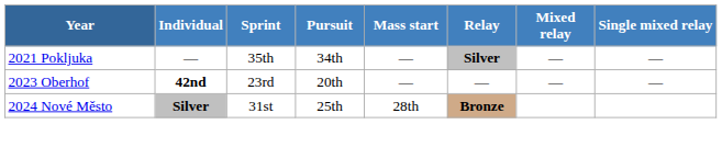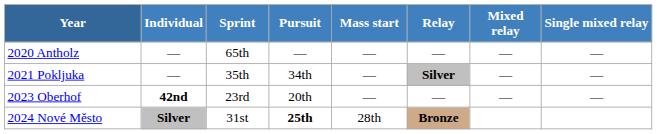 <table class="wikitable" style="font-size:95%; text-align:center; border:grey solid 1px; border-collapse:collapse; background:#ffffff;">
 <tr>
 <th style="background-color:#369; color:white;    width:150px;">Year</th>
 <th style="background-color:#4180be; color:white; width:65px;">Individual</th>
 <th style="background-color:#4180be; color:white; width:65px;">Sprint</th>
 <th style="background-color:#4180be; color:white; width:65px;">Pursuit</th>
 <th style="background-color:#4180be; color:white; width:80px;">Mass start</th>
 <th style="background-color:#4180be; color:white; width:65px;">Relay</th>
 <th style="background-color:#4180be; color:white; width:75px;">Mixed relay</th>
 <th style="background-color:#4180be; color:white; width:120px;">Single mixed relay</th>
+</tr>
+<tr>
+<td align=left> <a href='#'>2020 Antholz</a></td>
+<td>—</td>
+<td>65th</td>
+<td>—</td>
+<td>—</td>
+<td>—</td>
+<td>—</td>
+<td>—</td>
 </tr>
 <tr>
 <td align=left> <a href='#'>2021 Pokljuka</a></td>
 <td>—</td>
 <td>35th</td>
 <td>34th</td>
 <td>—</td>
 <td style="background:silver;"><strong>Silver</strong></td>
 <td>—</td>
 <td>—</td>
 </tr>
 <tr>
 <td align=left> <a href='#'>2023 Oberhof</a></td>
 <td><strong>42nd</strong></td>
 <td>23rd</td>
 <td>20th</td>
 <td>—</td>
 <td>—</td>
 <td>—</td>
 <td>—</td>
 </tr>
 <tr>
 <td align=left> <a href='#'>2024 Nové Město</a></td>
 <td style="background:silver;"><strong>Silver</strong></td>
 <td>31st</td>
-<td>25th</td>
+<td><strong>25th</strong></td>
 <td>28th</td>
 <td style="background:#cfaa88;"><strong>Bronze</strong></td>
 <td></td>
 <td></td>
 </tr>
 </table>
